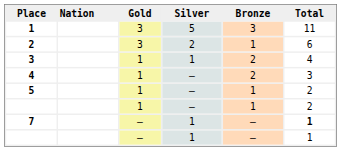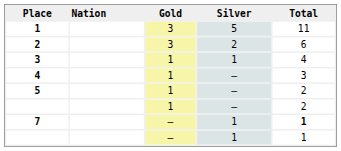 <table style="border-style:solid;border-width:1px;border-color:#808080;background-color:#EFEFEF" cellspacing="2" cellpadding="2" width="450px">
 <tr bgcolor="#EFEFEF">
 <th align="center">Place</th>
 <th align="left">Nation</th>
 <th align="center">Gold</th>
 <th align="center">Silver</th>
-<th align="center">Bronze</th>
 <th align="center">Total</th>
 </tr>
 <tr align="center" valign="top" bgcolor="#FFFFFF">
 <th>1</th>
 <td align="left"> </td>
 <td style="background:#F7F6A8;">3</td>
 <td style="background:#DCE5E5;">5</td>
-<td style="background:#FFDAB9;">3</td>
 <td>11</td>
 </tr>
 <tr align="center" valign="top" bgcolor="#FFFFFF">
 <th>2</th>
 <td align="left"></td>
 <td style="background:#F7F6A8;">3</td>
 <td style="background:#DCE5E5;">2</td>
-<td style="background:#FFDAB9;">1</td>
 <td>6</td>
 </tr>
 <tr align="center" valign="top" bgcolor="#FFFFFF">
 <th>3</th>
 <td align="left"></td>
 <td style="background:#F7F6A8;">1</td>
 <td style="background:#DCE5E5;">1</td>
-<td style="background:#FFDAB9;">2</td>
 <td>4</td>
 </tr>
 <tr align="center" valign="top" bgcolor="#FFFFFF">
 <th>4</th>
 <td align="left"></td>
 <td style="background:#F7F6A8;">1</td>
 <td style="background:#DCE5E5;">–</td>
-<td style="background:#FFDAB9;">2</td>
 <td>3</td>
 </tr>
 <tr align="center" valign="top" bgcolor="#FFFFFF">
 <th>5</th>
 <td align="left"></td>
 <td style="background:#F7F6A8;">1</td>
 <td style="background:#DCE5E5;">–</td>
-<td style="background:#FFDAB9;">1</td>
 <td>2</td>
 </tr>
 <tr align="center" valign="top" bgcolor="#FFFFFF">
 <th></th>
 <td align="left"></td>
 <td style="background:#F7F6A8;">1</td>
 <td style="background:#DCE5E5;">–</td>
-<td style="background:#FFDAB9;">1</td>
 <td>2</td>
 </tr>
 <tr align="center" valign="top" bgcolor="#FFFFFF">
 <th>7</th>
 <td align="left"></td>
 <td style="background:#F7F6A8;">–</td>
 <td style="background:#DCE5E5;">1</td>
-<td style="background:#FFDAB9;">–</td>
 <td><strong>1</strong></td>
 </tr>
 <tr align="center" valign="top" bgcolor="#FFFFFF">
 <th></th>
 <td align="left"></td>
 <td style="background:#F7F6A8;">–</td>
 <td style="background:#DCE5E5;">1</td>
-<td style="background:#FFDAB9;">–</td>
 <td>1</td>
 </tr>
 </table>
